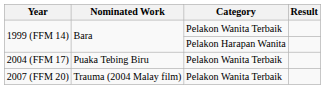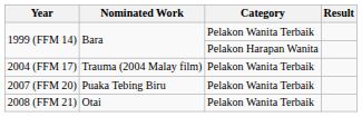 <table class="wikitable">
 <tr>
 <th>Year</th>
 <th>Nominated Work</th>
 <th>Category</th>
 <th>Result</th>
 </tr>
 <tr>
 <td rowspan="2">1999 (FFM 14)</td>
 <td rowspan="2">Bara</td>
 <td>Pelakon Wanita Terbaik</td>
 <td></td>
 </tr>
 <tr>
 <td>Pelakon Harapan Wanita</td>
 <td></td>
 </tr>
 <tr>
 <td>2004 (FFM 17)</td>
+<td>Trauma (2004 Malay film)</td>
+<td>Pelakon Wanita Terbaik</td>
+<td></td>
+</tr>
+<tr>
+<td>2007 (FFM 20)</td>
 <td>Puaka Tebing Biru</td>
 <td>Pelakon Wanita Terbaik</td>
 <td></td>
 </tr>
 <tr>
-<td>2007 (FFM 20)</td>
-<td>Trauma (2004 Malay film)</td>
+<td>2008 (FFM 21)</td>
+<td>Otai</td>
 <td>Pelakon Wanita Terbaik</td>
 <td></td>
 </tr>
 </table>
